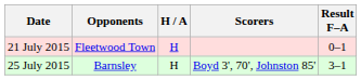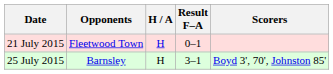 <table class="wikitable" style="text-align:center">
 <tr>
 <th>Date</th>
 <th>Opponents</th>
 <th>H / A</th>
+<th>Result<br>F–A</th>
 <th>Scorers</th>
-<th>Result<br>F–A</th>
 </tr>
 <tr bgcolor=#ffdddd>
 <td>21 July 2015</td>
 <td> <a href='#'>Fleetwood Town</a></td>
 <td><a href='#'>H</a></td>
+<td>0–1</td>
 <td></td>
-<td>0–1</td>
 </tr>
 <tr bgcolor=#ddffdd>
 <td>25 July 2015</td>
 <td> <a href='#'>Barnsley</a></td>
 <td>H</td>
+<td>3–1</td>
 <td><a href='#'>Boyd</a> 3', 70', <a href='#'>Johnston</a> 85'</td>
-<td>3–1</td>
 </tr>
 </table>
